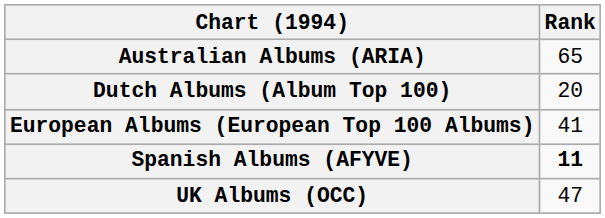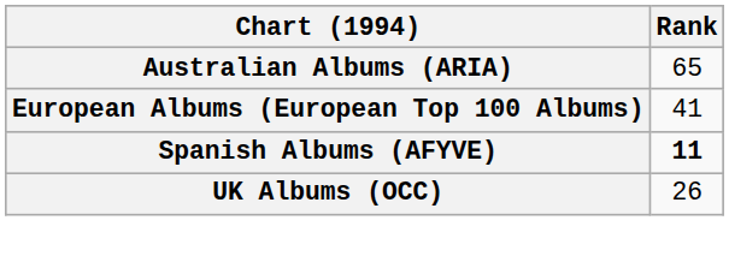 <table class="wikitable plainrowheaders sortable" style="text-align:center">
 <tr>
 <th scope="col">Chart (1994)</th>
 <th scope="col">Rank</th>
 </tr>
 <tr>
 <th scope="row">Australian Albums (ARIA)</th>
 <td>65</td>
-</tr>
-<tr>
-<th scope="row">Dutch Albums (Album Top 100)</th>
-<td>20</td>
 </tr>
 <tr>
 <th scope="row">European Albums (European Top 100 Albums)</th>
 <td>41</td>
 </tr>
 <tr>
 <th scope="row" align="left">Spanish Albums (AFYVE)</th>
 <td align="center"><strong>11</strong></td>
 </tr>
 <tr>
 <th scope="row">UK Albums (OCC)</th>
-<td>47</td>
+<td>26</td>
 </tr>
 </table>
